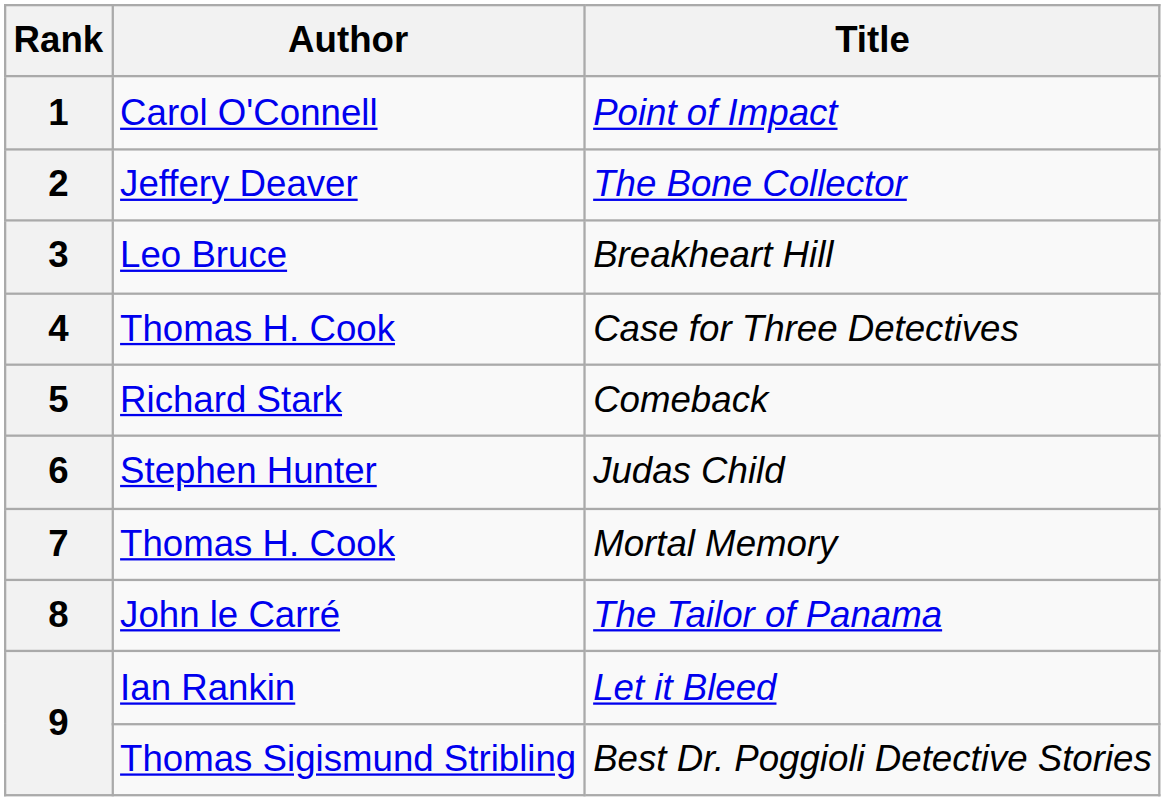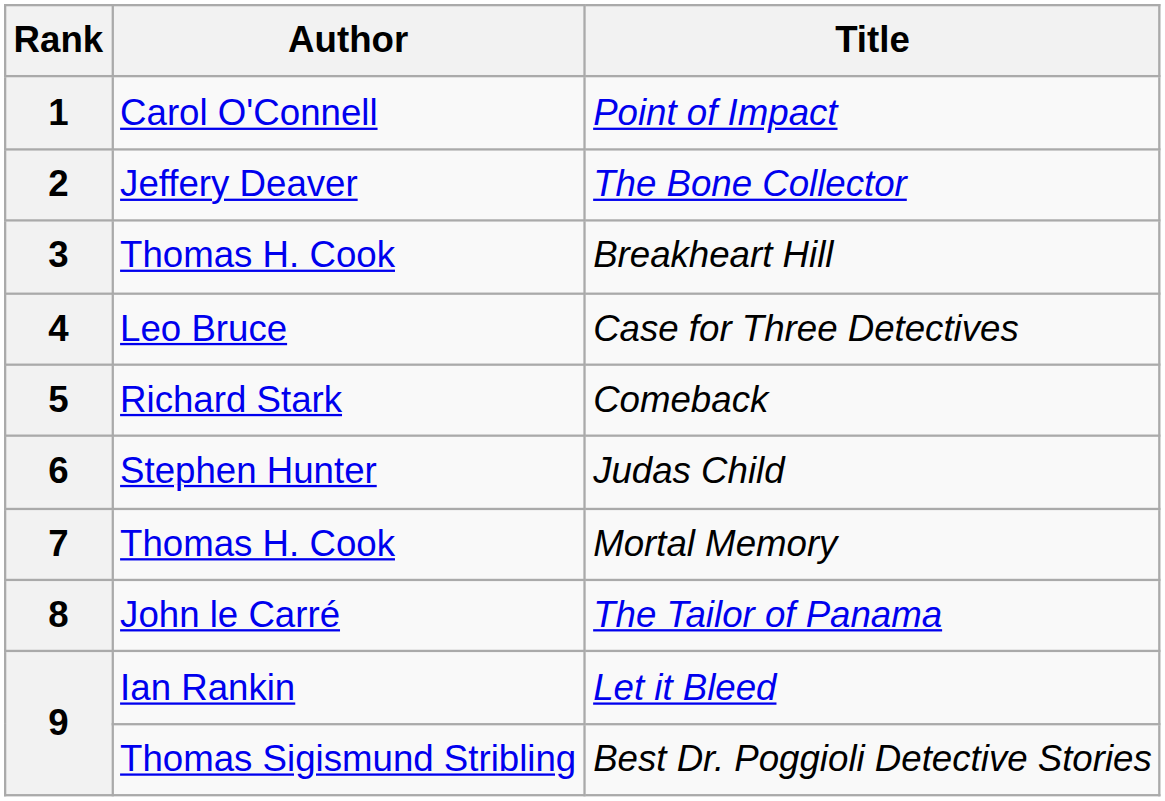 <table class="wikitable sortable" style="font-size:1.00em; line-height:1.5em;">
 <tr>
 <th>Rank</th>
 <th>Author</th>
 <th>Title</th>
 </tr>
 <tr>
 <th>1</th>
 <td><a href='#'>Carol O'Connell</a></td>
 <td><em><a href='#'>Point of Impact</a></em></td>
 </tr>
 <tr>
 <th>2</th>
 <td><a href='#'>Jeffery Deaver</a></td>
 <td><em><a href='#'>The Bone Collector</a></em></td>
 </tr>
 <tr>
 <th>3</th>
-<td><a href='#'>Leo Bruce</a></td>
+<td><a href='#'>Thomas H. Cook</a></td>
 <td><em>Breakheart Hill</em></td>
 </tr>
 <tr>
 <th>4</th>
-<td><a href='#'>Thomas H. Cook</a></td>
+<td><a href='#'>Leo Bruce</a></td>
 <td><em>Case for Three Detectives</em></td>
 </tr>
 <tr>
 <th>5</th>
 <td><a href='#'>Richard Stark</a></td>
 <td><em>Comeback</em></td>
 </tr>
 <tr>
 <th>6</th>
 <td><a href='#'>Stephen Hunter</a></td>
 <td><em>Judas Child</em></td>
 </tr>
 <tr>
 <th>7</th>
 <td><a href='#'>Thomas H. Cook</a></td>
 <td><em>Mortal Memory</em></td>
 </tr>
 <tr>
 <th>8</th>
 <td><a href='#'>John le Carré</a></td>
 <td><em><a href='#'>The Tailor of Panama</a></em></td>
 </tr>
 <tr>
 <th rowspan="2">9</th>
 <td><a href='#'>Ian Rankin</a></td>
 <td><em><a href='#'>Let it Bleed</a></em></td>
 </tr>
 <tr>
 <td><a href='#'>Thomas Sigismund Stribling</a></td>
 <td><em>Best Dr. Poggioli Detective Stories</em></td>
 </tr>
 </table>
